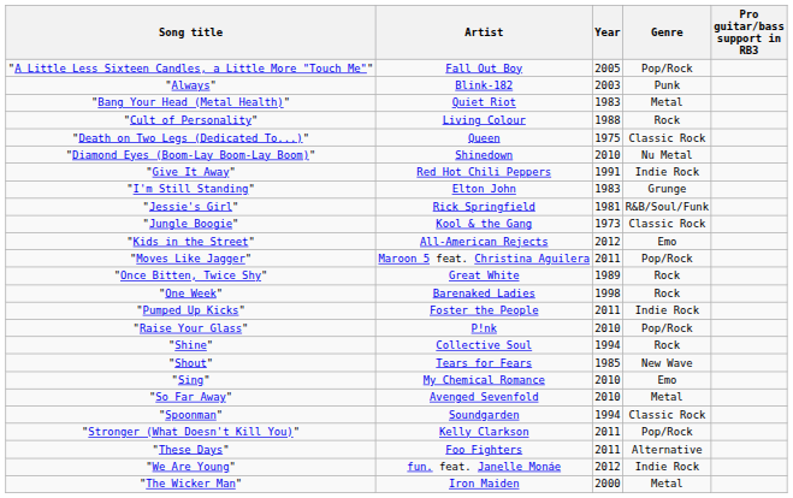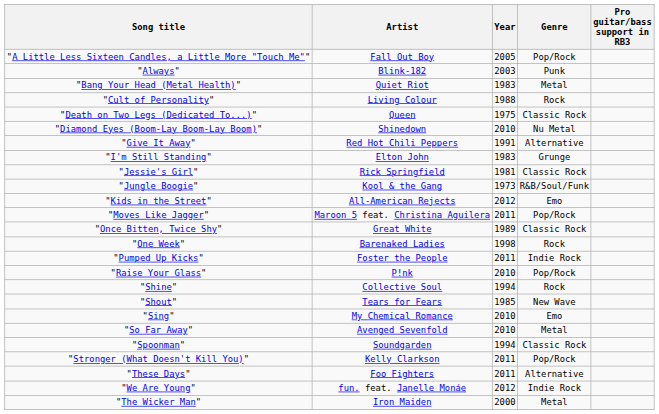 <table class="wikitable sortable" style="text-align:center; margin: 5px;">
 <tr style="background:#ddddee;">
 <th>Song title</th>
 <th>Artist</th>
 <th>Year</th>
 <th>Genre</th>
 <th scope="col" style="width: 75px;">Pro guitar/bass support in RB3</th>
 </tr>
 <tr>
 <td>"<a href='#'>A Little Less Sixteen Candles, a Little More "Touch Me"</a>"</td>
 <td><a href='#'>Fall Out Boy</a></td>
 <td>2005</td>
 <td>Pop/Rock</td>
 <td></td>
 </tr>
 <tr>
 <td>"<a href='#'>Always</a>"</td>
 <td><a href='#'>Blink-182</a></td>
 <td>2003</td>
 <td>Punk</td>
 <td></td>
 </tr>
 <tr>
 <td>"<a href='#'>Bang Your Head (Metal Health)</a>"</td>
 <td><a href='#'>Quiet Riot</a></td>
 <td>1983</td>
 <td>Metal</td>
 <td></td>
 </tr>
 <tr>
 <td>"<a href='#'>Cult of Personality</a>"</td>
 <td><a href='#'>Living Colour</a></td>
 <td>1988</td>
 <td>Rock</td>
 <td></td>
 </tr>
 <tr>
 <td>"<a href='#'>Death on Two Legs (Dedicated To...)</a>"</td>
 <td><a href='#'>Queen</a></td>
 <td>1975</td>
 <td>Classic Rock</td>
 <td></td>
 </tr>
 <tr>
 <td>"<a href='#'>Diamond Eyes (Boom-Lay Boom-Lay Boom)</a>"</td>
 <td><a href='#'>Shinedown</a></td>
 <td>2010</td>
 <td>Nu Metal</td>
 <td></td>
 </tr>
 <tr>
 <td>"<a href='#'>Give It Away</a>"</td>
 <td><a href='#'>Red Hot Chili Peppers</a></td>
 <td>1991</td>
-<td>Indie Rock</td>
+<td>Alternative</td>
 <td></td>
 </tr>
 <tr>
 <td>"<a href='#'>I'm Still Standing</a>"</td>
 <td><a href='#'>Elton John</a></td>
 <td>1983</td>
 <td>Grunge</td>
 <td></td>
 </tr>
 <tr>
 <td>"<a href='#'>Jessie's Girl</a>"</td>
 <td><a href='#'>Rick Springfield</a></td>
 <td>1981</td>
-<td>R&B/Soul/Funk</td>
+<td>Classic Rock</td>
 <td></td>
 </tr>
 <tr>
 <td>"<a href='#'>Jungle Boogie</a>"</td>
 <td><a href='#'>Kool & the Gang</a></td>
 <td>1973</td>
-<td>Classic Rock</td>
+<td>R&B/Soul/Funk</td>
 <td></td>
 </tr>
 <tr>
 <td>"<a href='#'>Kids in the Street</a>"</td>
 <td><a href='#'>All-American Rejects</a></td>
 <td>2012</td>
 <td>Emo</td>
 <td></td>
 </tr>
 <tr>
 <td>"<a href='#'>Moves Like Jagger</a>"</td>
 <td><a href='#'>Maroon 5</a> feat. <a href='#'>Christina Aguilera</a></td>
 <td>2011</td>
 <td>Pop/Rock</td>
 <td></td>
 </tr>
 <tr>
 <td>"<a href='#'>Once Bitten, Twice Shy</a>"</td>
 <td><a href='#'>Great White</a></td>
 <td>1989</td>
-<td>Rock</td>
+<td>Classic Rock</td>
 <td></td>
 </tr>
 <tr>
 <td>"<a href='#'>One Week</a>"</td>
 <td><a href='#'>Barenaked Ladies</a></td>
 <td>1998</td>
 <td>Rock</td>
 <td></td>
 </tr>
 <tr>
 <td>"<a href='#'>Pumped Up Kicks</a>"</td>
 <td><a href='#'>Foster the People</a></td>
 <td>2011</td>
 <td>Indie Rock</td>
 <td></td>
 </tr>
 <tr>
 <td>"<a href='#'>Raise Your Glass</a>"</td>
 <td><a href='#'>P!nk</a></td>
 <td>2010</td>
 <td>Pop/Rock</td>
 <td></td>
 </tr>
 <tr>
 <td>"<a href='#'>Shine</a>"</td>
 <td><a href='#'>Collective Soul</a></td>
 <td>1994</td>
 <td>Rock</td>
 <td></td>
 </tr>
 <tr>
 <td>"<a href='#'>Shout</a>"</td>
 <td><a href='#'>Tears for Fears</a></td>
 <td>1985</td>
 <td>New Wave</td>
 <td></td>
 </tr>
 <tr>
 <td>"<a href='#'>Sing</a>"</td>
 <td><a href='#'>My Chemical Romance</a></td>
 <td>2010</td>
 <td>Emo</td>
 <td></td>
 </tr>
 <tr>
 <td>"<a href='#'>So Far Away</a>"</td>
 <td><a href='#'>Avenged Sevenfold</a></td>
 <td>2010</td>
 <td>Metal</td>
 <td></td>
 </tr>
 <tr>
 <td>"<a href='#'>Spoonman</a>"</td>
 <td><a href='#'>Soundgarden</a></td>
 <td>1994</td>
 <td>Classic Rock</td>
 <td></td>
 </tr>
 <tr>
 <td>"<a href='#'>Stronger (What Doesn't Kill You)</a>"</td>
 <td><a href='#'>Kelly Clarkson</a></td>
 <td>2011</td>
 <td>Pop/Rock</td>
 <td></td>
 </tr>
 <tr>
 <td>"<a href='#'>These Days</a>"</td>
 <td><a href='#'>Foo Fighters</a></td>
 <td>2011</td>
 <td>Alternative</td>
 <td></td>
 </tr>
 <tr>
 <td>"<a href='#'>We Are Young</a>"</td>
 <td><a href='#'>fun.</a> feat. <a href='#'>Janelle Monáe</a></td>
 <td>2012</td>
 <td>Indie Rock</td>
 <td></td>
 </tr>
 <tr>
 <td>"<a href='#'>The Wicker Man</a>"</td>
 <td><a href='#'>Iron Maiden</a></td>
 <td>2000</td>
 <td>Metal</td>
 <td></td>
 </tr>
 </table>
